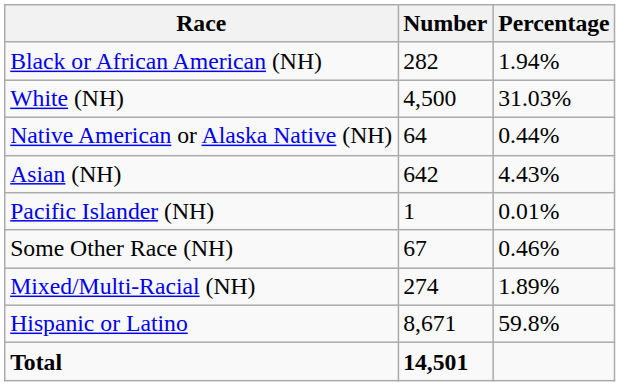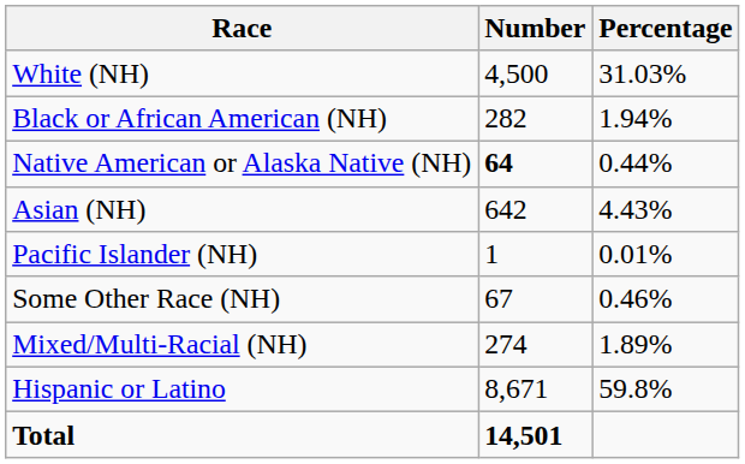 <table class="wikitable">
 <tr>
 <th>Race</th>
 <th>Number</th>
 <th>Percentage</th>
 </tr>
 <tr>
+<td><a href='#'>White</a> (NH)</td>
+<td>4,500</td>
+<td>31.03%</td>
+</tr>
+<tr>
 <td><a href='#'>Black or African American</a> (NH)</td>
 <td>282</td>
 <td>1.94%</td>
 </tr>
 <tr>
-<td><a href='#'>White</a> (NH)</td>
-<td>4,500</td>
-<td>31.03%</td>
-</tr>
-<tr>
 <td><a href='#'>Native American</a> or <a href='#'>Alaska Native</a> (NH)</td>
-<td>64</td>
+<td><strong>64</strong></td>
 <td>0.44%</td>
 </tr>
 <tr>
 <td><a href='#'>Asian</a> (NH)</td>
 <td>642</td>
 <td>4.43%</td>
 </tr>
 <tr>
 <td><a href='#'>Pacific Islander</a> (NH)</td>
 <td>1</td>
 <td>0.01%</td>
 </tr>
 <tr>
 <td>Some Other Race (NH)</td>
 <td>67</td>
 <td>0.46%</td>
 </tr>
 <tr>
 <td><a href='#'>Mixed/Multi-Racial</a> (NH)</td>
 <td>274</td>
 <td>1.89%</td>
 </tr>
 <tr>
 <td><a href='#'>Hispanic or Latino</a></td>
 <td>8,671</td>
 <td>59.8%</td>
 </tr>
 <tr>
 <td><strong>Total</strong></td>
 <td><strong>14,501</strong></td>
 <td></td>
 </tr>
 </table>
